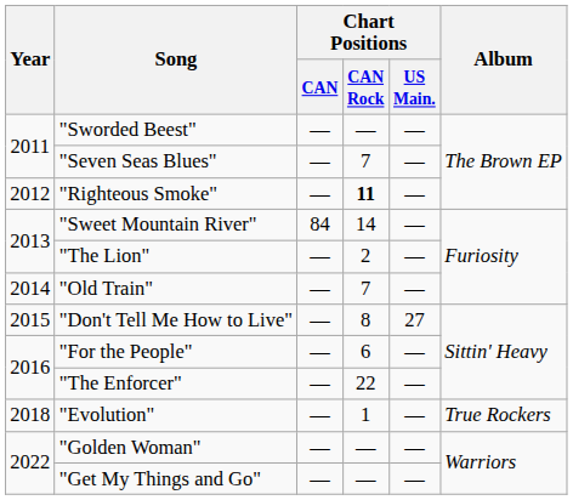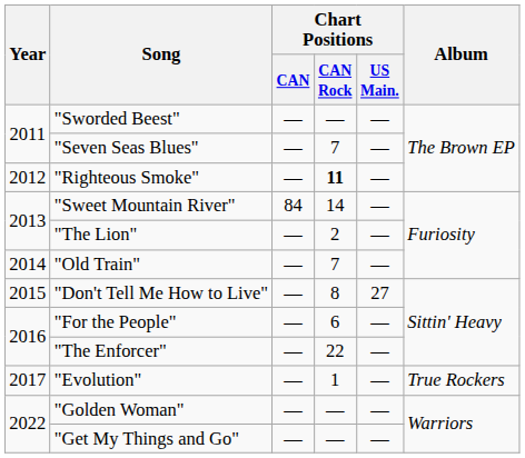 <table class="wikitable">
 <tr>
 <th rowspan="2">Year</th>
 <th rowspan="2">Song</th>
 <th colspan="3">Chart<br>Positions</th>
 <th rowspan="2">Album</th>
 </tr>
 <tr>
 <th style="width:24px;"><small><a href='#'>CAN</a></small><br></th>
 <th style="width:24px;"><small><a href='#'>CAN<br>Rock</a></small><br></th>
 <th style="width:24px;"><small><a href='#'>US<br>Main.</a></small><br></th>
 </tr>
 <tr>
 <td style="text-align:center;" rowspan="2">2011</td>
 <td>"Sworded Beest"</td>
 <td style="text-align:center;">—</td>
 <td style="text-align:center;">—</td>
 <td style="text-align:center;">—</td>
 <td rowspan="3"><em>The Brown EP</em></td>
 </tr>
 <tr>
 <td>"Seven Seas Blues"</td>
 <td style="text-align:center;">—</td>
 <td style="text-align:center;">7</td>
 <td style="text-align:center;">—</td>
 </tr>
 <tr>
 <td style="text-align:center;">2012</td>
 <td>"Righteous Smoke"</td>
 <td style="text-align:center;">—</td>
 <td style="text-align:center;"><strong>11</strong></td>
 <td style="text-align:center;">—</td>
 </tr>
 <tr>
 <td style="text-align:center;" rowspan="2">2013</td>
 <td>"Sweet Mountain River"</td>
 <td style="text-align:center;">84</td>
 <td style="text-align:center;">14</td>
 <td style="text-align:center;">—</td>
 <td rowspan="3"><em>Furiosity</em></td>
 </tr>
 <tr>
 <td>"The Lion"</td>
 <td style="text-align:center;">—</td>
 <td style="text-align:center;">2</td>
 <td style="text-align:center;">—</td>
 </tr>
 <tr>
 <td style="text-align:center;">2014</td>
 <td>"Old Train"</td>
 <td style="text-align:center;">—</td>
 <td style="text-align:center;">7</td>
 <td style="text-align:center;">—</td>
 </tr>
 <tr>
 <td style="text-align:center;">2015</td>
 <td>"Don't Tell Me How to Live"</td>
 <td style="text-align:center;">—</td>
 <td style="text-align:center;">8</td>
 <td style="text-align:center;">27</td>
 <td rowspan="3"><em>Sittin' Heavy</em></td>
 </tr>
 <tr>
 <td style="text-align:center;" rowspan="2">2016</td>
 <td>"For the People"</td>
 <td style="text-align:center;">—</td>
 <td style="text-align:center;">6</td>
 <td style="text-align:center;">—</td>
 </tr>
 <tr>
 <td>"The Enforcer"</td>
 <td style="text-align:center;">—</td>
 <td style="text-align:center;">22</td>
 <td style="text-align:center;">—</td>
 </tr>
 <tr>
-<td style="text-align:center;">2018</td>
+<td style="text-align:center;">2017</td>
 <td>"Evolution"</td>
 <td style="text-align:center;">—</td>
 <td style="text-align:center;">1</td>
 <td style="text-align:center;">—</td>
 <td><em>True Rockers</em></td>
 </tr>
 <tr>
 <td style="text-align:center;" rowspan="2">2022</td>
 <td>"Golden Woman"</td>
 <td style="text-align:center;">—</td>
 <td style="text-align:center;">—</td>
 <td style="text-align:center;">—</td>
 <td rowspan="2"><em>Warriors</em></td>
 </tr>
 <tr>
 <td>"Get My Things and Go"</td>
 <td style="text-align:center;">—</td>
 <td style="text-align:center;">—</td>
 <td style="text-align:center;">—</td>
 </tr>
 </table>
